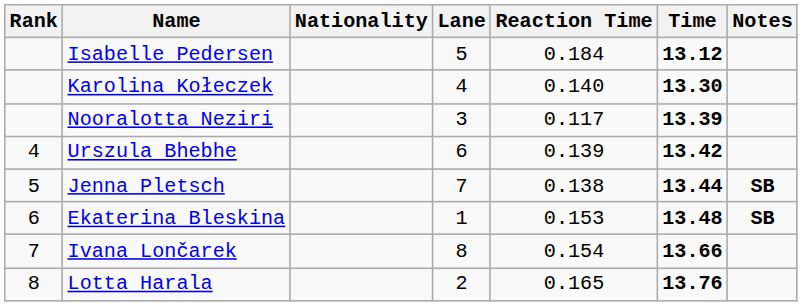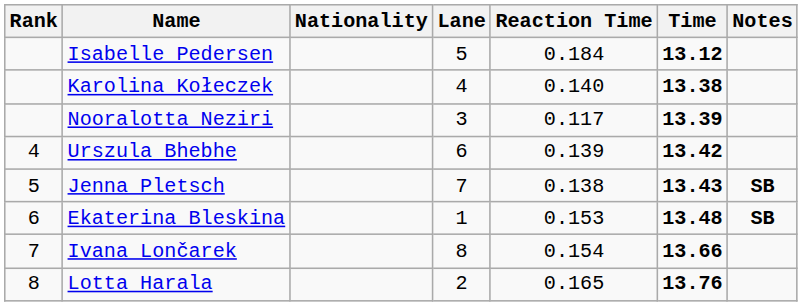 <table class="wikitable sortable" style="text-align:center">
 <tr>
 <th>Rank</th>
 <th>Name</th>
 <th>Nationality</th>
 <th>Lane</th>
 <th>Reaction Time</th>
 <th>Time</th>
 <th>Notes</th>
 </tr>
 <tr>
 <td></td>
 <td align=left><a href='#'>Isabelle Pedersen</a></td>
 <td align=left></td>
 <td>5</td>
 <td>0.184</td>
 <td><strong>13.12</strong></td>
 <td></td>
 </tr>
 <tr>
 <td></td>
 <td align=left><a href='#'>Karolina Kołeczek</a></td>
 <td align=left></td>
 <td>4</td>
 <td>0.140</td>
-<td><strong>13.30</strong></td>
+<td><strong>13.38</strong></td>
 <td></td>
 </tr>
 <tr>
 <td></td>
 <td align=left><a href='#'>Nooralotta Neziri</a></td>
 <td align=left></td>
 <td>3</td>
 <td>0.117</td>
 <td><strong>13.39</strong></td>
 <td></td>
 </tr>
 <tr>
 <td>4</td>
 <td align=left><a href='#'>Urszula Bhebhe</a></td>
 <td align=left></td>
 <td>6</td>
 <td>0.139</td>
 <td><strong>13.42</strong></td>
 <td></td>
 </tr>
 <tr>
 <td>5</td>
 <td align=left><a href='#'>Jenna Pletsch</a></td>
 <td align=left></td>
 <td>7</td>
 <td>0.138</td>
-<td><strong>13.44</strong></td>
+<td><strong>13.43</strong></td>
 <td><strong>SB</strong></td>
 </tr>
 <tr>
 <td>6</td>
 <td align=left><a href='#'>Ekaterina Bleskina</a></td>
 <td align=left></td>
 <td>1</td>
 <td>0.153</td>
 <td><strong>13.48</strong></td>
 <td><strong>SB</strong></td>
 </tr>
 <tr>
 <td>7</td>
 <td align=left><a href='#'>Ivana Lončarek</a></td>
 <td align=left></td>
 <td>8</td>
 <td>0.154</td>
 <td><strong>13.66</strong></td>
 <td></td>
 </tr>
 <tr>
 <td>8</td>
 <td align=left><a href='#'>Lotta Harala</a></td>
 <td align=left></td>
 <td>2</td>
 <td>0.165</td>
 <td><strong>13.76</strong></td>
 <td></td>
 </tr>
 </table>
